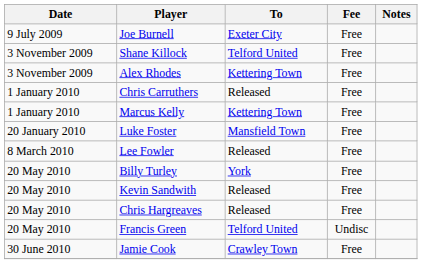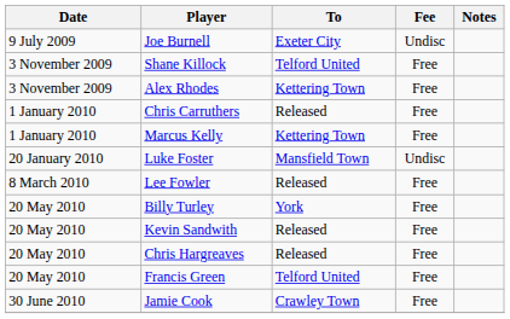 <table class="wikitable" style="text-align:center; font-size:95%;width:60%; text-align:left">
 <tr>
 <th>Date</th>
 <th>Player</th>
 <th>To</th>
 <th>Fee</th>
 <th>Notes</th>
 </tr>
 <tr --->
 <td>9 July 2009</td>
 <td><a href='#'>Joe Burnell</a></td>
 <td><a href='#'>Exeter City</a></td>
-<td align="center">Free</td>
+<td align="center">Undisc</td>
 <td align="center"></td>
 </tr>
 <tr --->
 <td>3 November 2009</td>
 <td><a href='#'>Shane Killock</a></td>
 <td><a href='#'>Telford United</a></td>
 <td align="center">Free</td>
 <td align="center"></td>
 </tr>
 <tr --->
 <td>3 November 2009</td>
 <td><a href='#'>Alex Rhodes</a></td>
 <td><a href='#'>Kettering Town</a></td>
 <td align="center">Free</td>
 <td align="center"></td>
 </tr>
 <tr --->
 <td>1 January 2010</td>
 <td><a href='#'>Chris Carruthers</a></td>
 <td>Released</td>
 <td align="center">Free</td>
 <td align="center"></td>
 </tr>
 <tr --->
 <td>1 January 2010</td>
 <td><a href='#'>Marcus Kelly</a></td>
 <td><a href='#'>Kettering Town</a></td>
 <td align="center">Free</td>
 <td align="center"></td>
 </tr>
 <tr --->
 <td>20 January 2010</td>
 <td><a href='#'>Luke Foster</a></td>
 <td><a href='#'>Mansfield Town</a></td>
-<td align="center">Free</td>
+<td align="center">Undisc</td>
 <td align="center"></td>
 </tr>
 <tr --->
 <td>8 March 2010</td>
 <td><a href='#'>Lee Fowler</a></td>
 <td>Released</td>
 <td align="center">Free</td>
 <td align="center"></td>
 </tr>
 <tr --->
 <td>20 May 2010</td>
 <td><a href='#'>Billy Turley</a></td>
 <td><a href='#'>York</a></td>
 <td align="center">Free</td>
 <td align="center"></td>
 </tr>
 <tr --->
 <td>20 May 2010</td>
 <td><a href='#'>Kevin Sandwith</a></td>
 <td>Released</td>
 <td align="center">Free</td>
 <td align="center"></td>
 </tr>
 <tr --->
 <td>20 May 2010</td>
 <td><a href='#'>Chris Hargreaves</a></td>
 <td>Released</td>
 <td align="center">Free</td>
 <td align="center"></td>
 </tr>
 <tr --->
 <td>20 May 2010</td>
 <td><a href='#'>Francis Green</a></td>
 <td><a href='#'>Telford United</a></td>
-<td align="center">Undisc</td>
+<td align="center">Free</td>
 <td align="center"></td>
 </tr>
 <tr --->
 <td>30 June 2010</td>
 <td><a href='#'>Jamie Cook</a></td>
 <td><a href='#'>Crawley Town</a></td>
 <td align="center">Free</td>
 <td align="center"></td>
 </tr>
 <tr --->
 </tr>
 </table>
